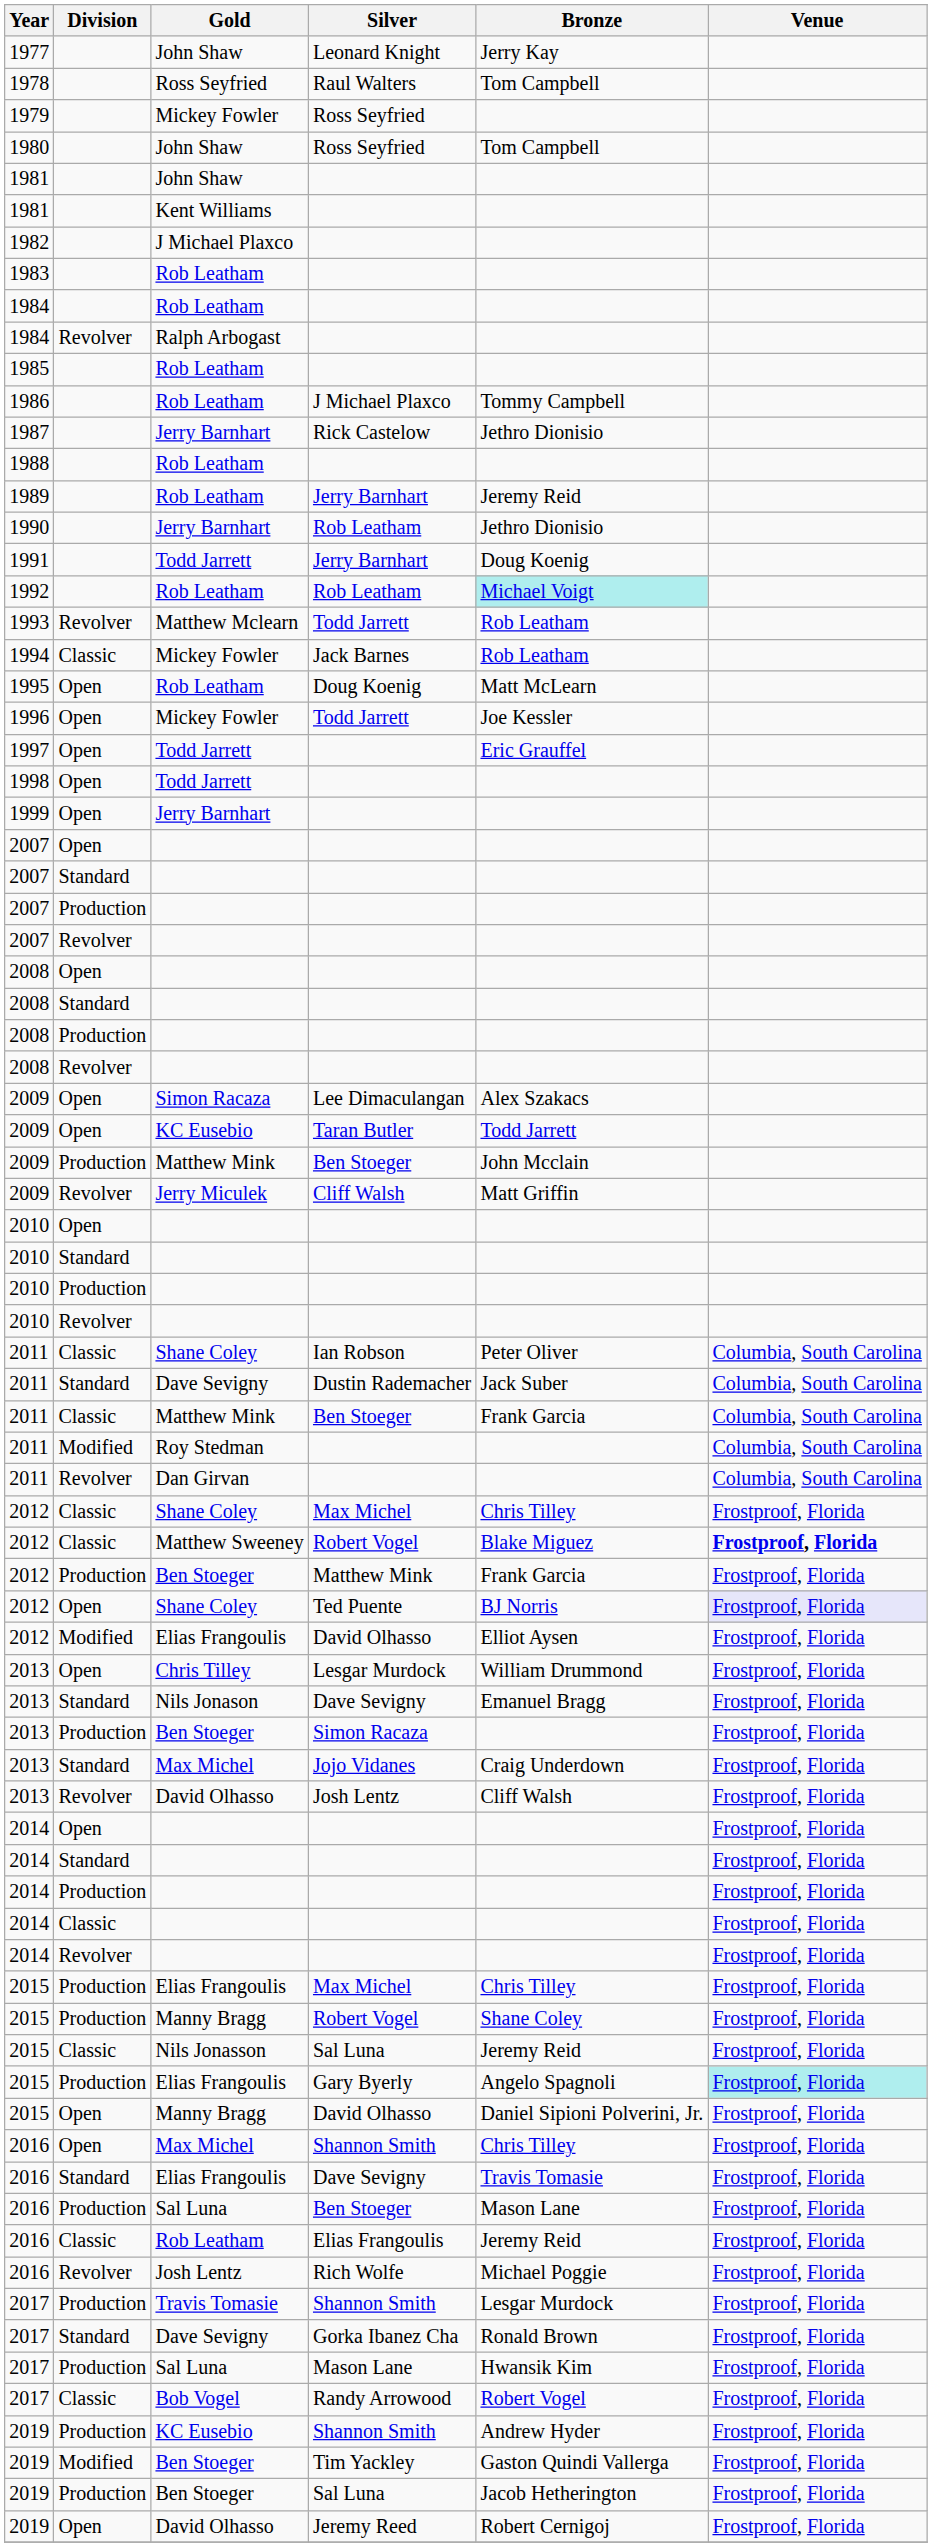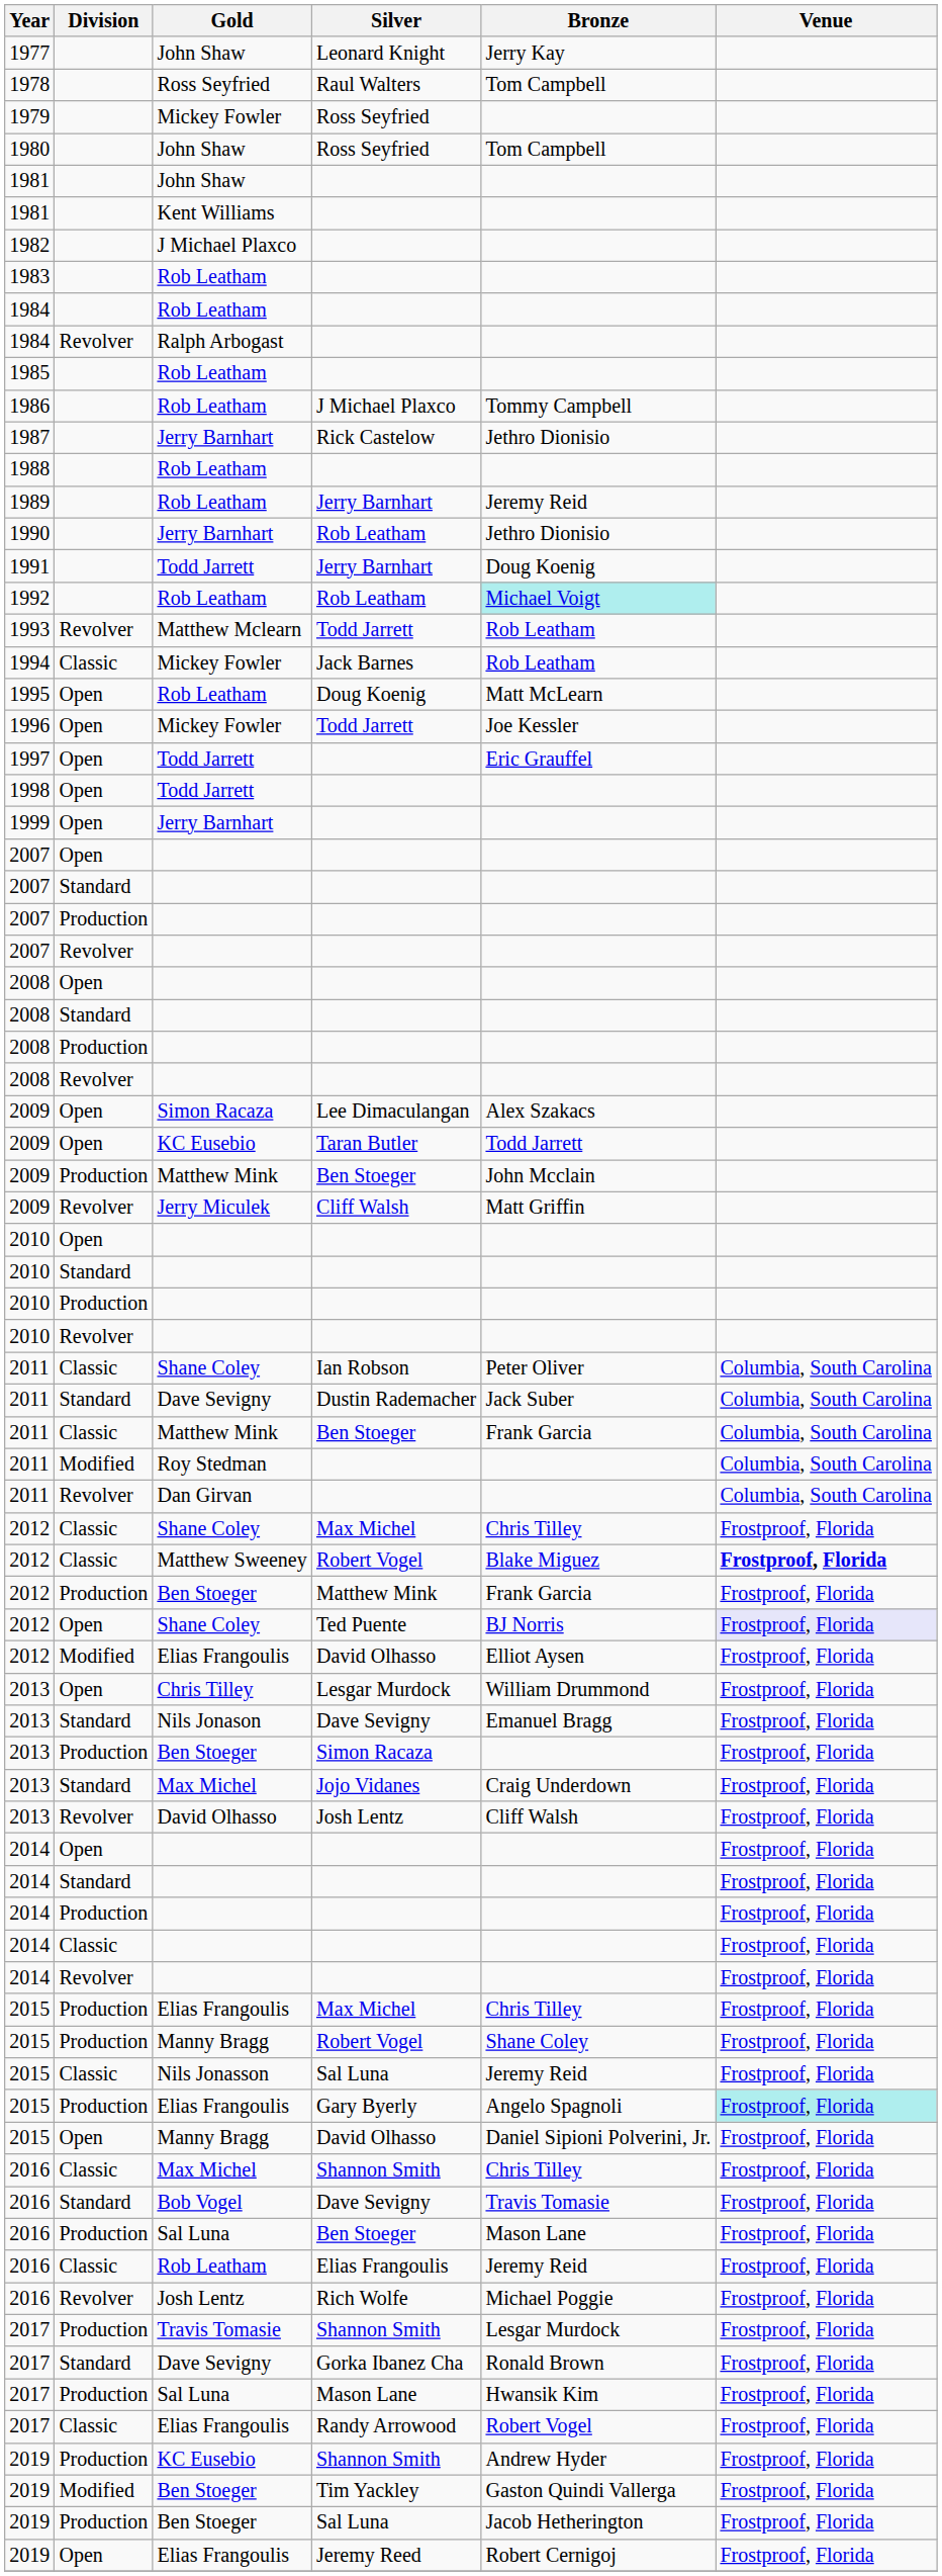 <table class="wikitable sortable" style="text-align: left;">
 <tr>
 <th>Year</th>
 <th>Division</th>
 <th>Gold</th>
 <th>Silver</th>
 <th>Bronze</th>
 <th>Venue</th>
 </tr>
 <tr>
 <td>1977</td>
 <td></td>
 <td> John Shaw</td>
 <td> Leonard Knight</td>
 <td> Jerry Kay</td>
 <td></td>
 </tr>
 <tr>
 <td>1978</td>
 <td></td>
 <td> Ross Seyfried</td>
 <td> Raul Walters</td>
 <td> Tom Campbell</td>
 <td></td>
 </tr>
 <tr>
 <td>1979</td>
 <td></td>
 <td> Mickey Fowler</td>
 <td> Ross Seyfried</td>
 <td></td>
 <td></td>
 </tr>
 <tr>
 <td>1980</td>
 <td></td>
 <td> John Shaw</td>
 <td> Ross Seyfried</td>
 <td> Tom Campbell</td>
 <td></td>
 </tr>
 <tr>
 <td>1981</td>
 <td></td>
 <td> John Shaw</td>
 <td></td>
 <td></td>
 <td></td>
 </tr>
 <tr>
 <td>1981</td>
 <td></td>
 <td> Kent Williams</td>
 <td></td>
 <td></td>
 <td></td>
 </tr>
 <tr>
 <td>1982</td>
 <td></td>
 <td> J Michael Plaxco</td>
 <td></td>
 <td></td>
 <td></td>
 </tr>
 <tr>
 <td>1983</td>
 <td></td>
 <td> <a href='#'>Rob Leatham</a></td>
 <td></td>
 <td></td>
 <td></td>
 </tr>
 <tr>
 <td>1984</td>
 <td></td>
 <td> <a href='#'>Rob Leatham</a></td>
 <td></td>
 <td></td>
 <td></td>
 </tr>
 <tr>
 <td>1984</td>
 <td>Revolver</td>
 <td> Ralph Arbogast</td>
 <td></td>
 <td></td>
 <td></td>
 </tr>
 <tr>
 <td>1985</td>
 <td></td>
 <td> <a href='#'>Rob Leatham</a></td>
 <td></td>
 <td></td>
 <td></td>
 </tr>
 <tr>
 <td>1986</td>
 <td></td>
 <td> <a href='#'>Rob Leatham</a></td>
 <td> J Michael Plaxco</td>
 <td> Tommy Campbell</td>
 <td></td>
 </tr>
 <tr>
 <td>1987</td>
 <td></td>
 <td> <a href='#'>Jerry Barnhart</a></td>
 <td> Rick Castelow</td>
 <td> Jethro Dionisio</td>
 <td></td>
 </tr>
 <tr>
 <td>1988</td>
 <td></td>
 <td> <a href='#'>Rob Leatham</a></td>
 <td></td>
 <td></td>
 <td></td>
 </tr>
 <tr>
 <td>1989</td>
 <td></td>
 <td> <a href='#'>Rob Leatham</a></td>
 <td> <a href='#'>Jerry Barnhart</a></td>
 <td> Jeremy Reid</td>
 <td></td>
 </tr>
 <tr>
 <td>1990</td>
 <td></td>
 <td> <a href='#'>Jerry Barnhart</a></td>
 <td> <a href='#'>Rob Leatham</a></td>
 <td> Jethro Dionisio</td>
 <td></td>
 </tr>
 <tr>
 <td>1991</td>
 <td></td>
 <td> <a href='#'>Todd Jarrett</a></td>
 <td> <a href='#'>Jerry Barnhart</a></td>
 <td> Doug Koenig</td>
 <td></td>
 </tr>
 <tr>
 <td>1992</td>
 <td></td>
 <td> <a href='#'>Rob Leatham</a></td>
 <td> <a href='#'>Rob Leatham</a></td>
 <td style="background: paleturquoise;"> <a href='#'>Michael Voigt</a></td>
 <td></td>
 </tr>
 <tr>
 <td>1993</td>
 <td>Revolver</td>
 <td> Matthew Mclearn</td>
 <td> <a href='#'>Todd Jarrett</a></td>
 <td> <a href='#'>Rob Leatham</a></td>
 <td></td>
 </tr>
 <tr>
 <td>1994</td>
 <td>Classic</td>
 <td> Mickey Fowler</td>
 <td> Jack Barnes</td>
 <td> <a href='#'>Rob Leatham</a></td>
 <td></td>
 </tr>
 <tr>
 <td>1995</td>
 <td>Open</td>
 <td> <a href='#'>Rob Leatham</a></td>
 <td> Doug Koenig</td>
 <td> Matt McLearn</td>
 <td></td>
 </tr>
 <tr>
 <td>1996</td>
 <td>Open</td>
 <td> Mickey Fowler</td>
 <td> <a href='#'>Todd Jarrett</a></td>
 <td> Joe Kessler</td>
 <td></td>
 </tr>
 <tr>
 <td>1997</td>
 <td>Open</td>
 <td> <a href='#'>Todd Jarrett</a></td>
 <td></td>
 <td> <a href='#'>Eric Grauffel</a></td>
 <td></td>
 </tr>
 <tr>
 <td>1998</td>
 <td>Open</td>
 <td> <a href='#'>Todd Jarrett</a></td>
 <td></td>
 <td></td>
 <td></td>
 </tr>
 <tr>
 <td>1999</td>
 <td>Open</td>
 <td> <a href='#'>Jerry Barnhart</a></td>
 <td></td>
 <td></td>
 <td></td>
 </tr>
 <tr>
 <td>2007</td>
 <td>Open</td>
 <td></td>
 <td></td>
 <td></td>
 <td></td>
 </tr>
 <tr>
 <td>2007</td>
 <td>Standard</td>
 <td></td>
 <td></td>
 <td></td>
 <td></td>
 </tr>
 <tr>
 <td>2007</td>
 <td>Production</td>
 <td></td>
 <td></td>
 <td></td>
 <td></td>
 </tr>
 <tr>
 <td>2007</td>
 <td>Revolver</td>
 <td></td>
 <td></td>
 <td></td>
 <td></td>
 </tr>
 <tr>
 <td>2008</td>
 <td>Open</td>
 <td></td>
 <td></td>
 <td></td>
 <td></td>
 </tr>
 <tr>
 <td>2008</td>
 <td>Standard</td>
 <td></td>
 <td></td>
 <td></td>
 <td></td>
 </tr>
 <tr>
 <td>2008</td>
 <td>Production</td>
 <td></td>
 <td></td>
 <td></td>
 <td></td>
 </tr>
 <tr>
 <td>2008</td>
 <td>Revolver</td>
 <td></td>
 <td></td>
 <td></td>
 <td></td>
 </tr>
 <tr>
 <td>2009</td>
 <td>Open</td>
 <td> <a href='#'>Simon Racaza</a></td>
 <td> Lee Dimaculangan</td>
 <td> Alex Szakacs</td>
 <td></td>
 </tr>
 <tr>
 <td>2009</td>
 <td>Open</td>
 <td> <a href='#'>KC Eusebio</a></td>
 <td> <a href='#'>Taran Butler</a></td>
 <td> <a href='#'>Todd Jarrett</a></td>
 <td></td>
 </tr>
 <tr>
 <td>2009</td>
 <td>Production</td>
 <td> Matthew Mink</td>
 <td> <a href='#'>Ben Stoeger</a></td>
 <td> John Mcclain</td>
 <td></td>
 </tr>
 <tr>
 <td>2009</td>
 <td>Revolver</td>
 <td> <a href='#'>Jerry Miculek</a></td>
 <td> <a href='#'>Cliff Walsh</a></td>
 <td> Matt Griffin</td>
 <td></td>
 </tr>
 <tr>
 <td>2010</td>
 <td>Open</td>
 <td></td>
 <td></td>
 <td></td>
 <td></td>
 </tr>
 <tr>
 <td>2010</td>
 <td>Standard</td>
 <td></td>
 <td></td>
 <td></td>
 <td></td>
 </tr>
 <tr>
 <td>2010</td>
 <td>Production</td>
 <td></td>
 <td></td>
 <td></td>
 <td></td>
 </tr>
 <tr>
 <td>2010</td>
 <td>Revolver</td>
 <td></td>
 <td></td>
 <td></td>
 <td></td>
 </tr>
 <tr>
 <td>2011</td>
 <td>Classic</td>
 <td> <a href='#'>Shane Coley</a></td>
 <td> Ian Robson</td>
 <td> Peter Oliver</td>
 <td><a href='#'>Columbia</a>, <a href='#'>South Carolina</a></td>
 </tr>
 <tr>
 <td>2011</td>
 <td>Standard</td>
 <td> Dave Sevigny</td>
 <td> Dustin Rademacher</td>
 <td> Jack Suber</td>
 <td><a href='#'>Columbia</a>, <a href='#'>South Carolina</a></td>
 </tr>
 <tr>
 <td>2011</td>
 <td>Classic</td>
 <td> Matthew Mink</td>
 <td> <a href='#'>Ben Stoeger</a></td>
 <td> Frank Garcia</td>
 <td><a href='#'>Columbia</a>, <a href='#'>South Carolina</a></td>
 </tr>
 <tr>
 <td>2011</td>
 <td>Modified</td>
 <td> Roy Stedman</td>
 <td></td>
 <td></td>
 <td><a href='#'>Columbia</a>, <a href='#'>South Carolina</a></td>
 </tr>
 <tr>
 <td>2011</td>
 <td>Revolver</td>
 <td> Dan Girvan</td>
 <td></td>
 <td></td>
 <td><a href='#'>Columbia</a>, <a href='#'>South Carolina</a></td>
 </tr>
 <tr>
 <td>2012</td>
 <td>Classic</td>
 <td> <a href='#'>Shane Coley</a></td>
 <td> <a href='#'>Max Michel</a></td>
 <td> <a href='#'>Chris Tilley</a></td>
 <td><a href='#'>Frostproof</a>, <a href='#'>Florida</a></td>
 </tr>
 <tr>
 <td>2012</td>
 <td>Classic</td>
 <td> Matthew Sweeney</td>
 <td> <a href='#'>Robert Vogel</a></td>
 <td> <a href='#'>Blake Miguez</a></td>
 <td><strong><a href='#'>Frostproof</a>, <a href='#'>Florida</a></strong></td>
 </tr>
 <tr>
 <td>2012</td>
 <td>Production</td>
 <td> <a href='#'>Ben Stoeger</a></td>
 <td> Matthew Mink</td>
 <td> Frank Garcia</td>
 <td><a href='#'>Frostproof</a>, <a href='#'>Florida</a></td>
 </tr>
 <tr>
 <td>2012</td>
 <td>Open</td>
 <td> <a href='#'>Shane Coley</a></td>
 <td> Ted Puente</td>
 <td> <a href='#'>BJ Norris</a></td>
 <td style="background: lavender;"><a href='#'>Frostproof</a>, <a href='#'>Florida</a></td>
 </tr>
 <tr>
 <td>2012</td>
 <td>Modified</td>
 <td> Elias Frangoulis</td>
 <td> David Olhasso</td>
 <td> Elliot Aysen</td>
 <td><a href='#'>Frostproof</a>, <a href='#'>Florida</a></td>
 </tr>
 <tr>
 <td>2013</td>
 <td>Open</td>
 <td> <a href='#'>Chris Tilley</a></td>
 <td> Lesgar Murdock</td>
 <td> William Drummond</td>
 <td><a href='#'>Frostproof</a>, <a href='#'>Florida</a></td>
 </tr>
 <tr>
 <td>2013</td>
 <td>Standard</td>
 <td> Nils Jonason</td>
 <td> Dave Sevigny</td>
 <td> Emanuel Bragg</td>
 <td><a href='#'>Frostproof</a>, <a href='#'>Florida</a></td>
 </tr>
 <tr>
 <td>2013</td>
 <td>Production</td>
 <td> <a href='#'>Ben Stoeger</a></td>
 <td> <a href='#'>Simon Racaza</a></td>
 <td></td>
 <td><a href='#'>Frostproof</a>, <a href='#'>Florida</a></td>
 </tr>
 <tr>
 <td>2013</td>
 <td>Standard</td>
 <td> <a href='#'>Max Michel</a></td>
 <td> <a href='#'>Jojo Vidanes</a></td>
 <td> Craig Underdown</td>
 <td><a href='#'>Frostproof</a>, <a href='#'>Florida</a></td>
 </tr>
 <tr>
 <td>2013</td>
 <td>Revolver</td>
 <td> David Olhasso</td>
 <td> Josh Lentz</td>
 <td> Cliff Walsh</td>
 <td><a href='#'>Frostproof</a>, <a href='#'>Florida</a></td>
 </tr>
 <tr>
 <td>2014</td>
 <td>Open</td>
 <td></td>
 <td></td>
 <td></td>
 <td><a href='#'>Frostproof</a>, <a href='#'>Florida</a></td>
 </tr>
 <tr>
 <td>2014</td>
 <td>Standard</td>
 <td></td>
 <td></td>
 <td></td>
 <td><a href='#'>Frostproof</a>, <a href='#'>Florida</a></td>
 </tr>
 <tr>
 <td>2014</td>
 <td>Production</td>
 <td></td>
 <td></td>
 <td></td>
 <td><a href='#'>Frostproof</a>, <a href='#'>Florida</a></td>
 </tr>
 <tr>
 <td>2014</td>
 <td>Classic</td>
 <td></td>
 <td></td>
 <td></td>
 <td><a href='#'>Frostproof</a>, <a href='#'>Florida</a></td>
 </tr>
 <tr>
 <td>2014</td>
 <td>Revolver</td>
 <td></td>
 <td></td>
 <td></td>
 <td><a href='#'>Frostproof</a>, <a href='#'>Florida</a></td>
 </tr>
 <tr>
 <td>2015</td>
 <td>Production</td>
 <td> Elias Frangoulis</td>
 <td> <a href='#'>Max Michel</a></td>
 <td> <a href='#'>Chris Tilley</a></td>
 <td><a href='#'>Frostproof</a>, <a href='#'>Florida</a></td>
 </tr>
 <tr>
 <td>2015</td>
 <td>Production</td>
 <td> Manny Bragg</td>
 <td> <a href='#'>Robert Vogel</a></td>
 <td> <a href='#'>Shane Coley</a></td>
 <td><a href='#'>Frostproof</a>, <a href='#'>Florida</a></td>
 </tr>
 <tr>
 <td>2015</td>
 <td>Classic</td>
 <td> Nils Jonasson</td>
 <td> Sal Luna</td>
 <td> Jeremy Reid</td>
 <td><a href='#'>Frostproof</a>, <a href='#'>Florida</a></td>
 </tr>
 <tr>
 <td>2015</td>
 <td>Production</td>
 <td> Elias Frangoulis</td>
 <td> Gary Byerly</td>
 <td> Angelo Spagnoli</td>
 <td style="background: paleturquoise;"><a href='#'>Frostproof</a>, <a href='#'>Florida</a></td>
 </tr>
 <tr>
 <td>2015</td>
 <td>Open</td>
 <td> Manny Bragg</td>
 <td> David Olhasso</td>
 <td> Daniel Sipioni Polverini, Jr.</td>
 <td><a href='#'>Frostproof</a>, <a href='#'>Florida</a></td>
 </tr>
 <tr>
 <td>2016</td>
-<td>Open</td>
+<td>Classic</td>
 <td> <a href='#'>Max Michel</a></td>
 <td> <a href='#'>Shannon Smith</a></td>
 <td> <a href='#'>Chris Tilley</a></td>
 <td><a href='#'>Frostproof</a>, <a href='#'>Florida</a></td>
 </tr>
 <tr>
 <td>2016</td>
 <td>Standard</td>
-<td> Elias Frangoulis</td>
+<td> <a href='#'>Bob Vogel</a></td>
 <td> Dave Sevigny</td>
 <td> <a href='#'>Travis Tomasie</a></td>
 <td><a href='#'>Frostproof</a>, <a href='#'>Florida</a></td>
 </tr>
 <tr>
 <td>2016</td>
 <td>Production</td>
 <td> Sal Luna</td>
 <td> <a href='#'>Ben Stoeger</a></td>
 <td> Mason Lane</td>
 <td><a href='#'>Frostproof</a>, <a href='#'>Florida</a></td>
 </tr>
 <tr>
 <td>2016</td>
 <td>Classic</td>
 <td> <a href='#'>Rob Leatham</a></td>
 <td> Elias Frangoulis</td>
 <td> Jeremy Reid</td>
 <td><a href='#'>Frostproof</a>, <a href='#'>Florida</a></td>
 </tr>
 <tr>
 <td>2016</td>
 <td>Revolver</td>
 <td> Josh Lentz</td>
 <td> Rich Wolfe</td>
 <td> Michael Poggie</td>
 <td><a href='#'>Frostproof</a>, <a href='#'>Florida</a></td>
 </tr>
 <tr>
 <td>2017</td>
 <td>Production</td>
 <td> <a href='#'>Travis Tomasie</a></td>
 <td> <a href='#'>Shannon Smith</a></td>
 <td> Lesgar Murdock</td>
 <td><a href='#'>Frostproof</a>, <a href='#'>Florida</a></td>
 </tr>
 <tr>
 <td>2017</td>
 <td>Standard</td>
 <td> Dave Sevigny</td>
 <td> Gorka Ibanez Cha</td>
 <td> Ronald Brown</td>
 <td><a href='#'>Frostproof</a>, <a href='#'>Florida</a></td>
 </tr>
 <tr>
 <td>2017</td>
 <td>Production</td>
 <td> Sal Luna</td>
 <td> Mason Lane</td>
 <td> Hwansik Kim</td>
 <td><a href='#'>Frostproof</a>, <a href='#'>Florida</a></td>
 </tr>
 <tr>
 <td>2017</td>
 <td>Classic</td>
-<td> <a href='#'>Bob Vogel</a></td>
+<td> Elias Frangoulis</td>
 <td> Randy Arrowood</td>
 <td> <a href='#'>Robert Vogel</a></td>
 <td><a href='#'>Frostproof</a>, <a href='#'>Florida</a></td>
 </tr>
 <tr>
 <td>2019</td>
 <td>Production</td>
 <td> <a href='#'>KC Eusebio</a></td>
 <td> <a href='#'>Shannon Smith</a></td>
 <td> Andrew Hyder</td>
 <td><a href='#'>Frostproof</a>, <a href='#'>Florida</a></td>
 </tr>
 <tr>
 <td>2019</td>
 <td>Modified</td>
 <td> <a href='#'>Ben Stoeger</a></td>
 <td> Tim Yackley</td>
 <td> Gaston Quindi Vallerga</td>
 <td><a href='#'>Frostproof</a>, <a href='#'>Florida</a></td>
 </tr>
 <tr>
 <td>2019</td>
 <td>Production</td>
 <td> Ben Stoeger</td>
 <td> Sal Luna</td>
 <td> Jacob Hetherington</td>
 <td><a href='#'>Frostproof</a>, <a href='#'>Florida</a></td>
 </tr>
 <tr>
 <td>2019</td>
 <td>Open</td>
-<td> David Olhasso</td>
+<td> Elias Frangoulis</td>
 <td> Jeremy Reed</td>
 <td> Robert Cernigoj</td>
 <td><a href='#'>Frostproof</a>, <a href='#'>Florida</a></td>
 </tr>
 <tr>
 </tr>
 </table>
